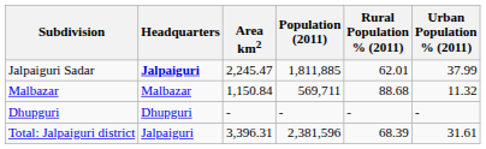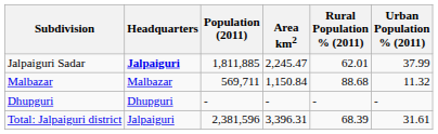 <table class="wikitable sortable">
 <tr>
 <th>Subdivision</th>
 <th>Headquarters</th>
+<th>Population<br>(2011)</th>
 <th><br>Area<br>km<sup>2</sup></th>
-<th>Population<br>(2011)</th>
 <th>Rural<br>Population<br>% (2011)</th>
 <th>Urban<br>Population<br>% (2011)</th>
 </tr>
 <tr>
 <td>Jalpaiguri Sadar</td>
 <td><strong><a href='#'>Jalpaiguri</a></strong></td>
+<td align="right">1,811,885</td>
 <td align="right">2,245.47</td>
-<td align="right">1,811,885</td>
 <td align="right">62.01</td>
 <td align="right">37.99</td>
 </tr>
 <tr>
 <td><a href='#'>Malbazar</a></td>
 <td><a href='#'>Malbazar</a></td>
+<td align="right">569,711</td>
 <td align="right">1,150.84</td>
-<td align="right">569,711</td>
 <td align="right">88.68</td>
 <td align="right">11.32</td>
 </tr>
 <tr>
 <td><a href='#'>Dhupguri</a></td>
 <td><a href='#'>Dhupguri</a></td>
 <td>-</td>
 <td>-</td>
 <td>-</td>
 <td>-</td>
 </tr>
 <tr>
 <td><a href='#'>Total: Jalpaiguri district</a></td>
 <td><a href='#'>Jalpaiguri</a></td>
+<td align="right">2,381,596</td>
 <td align="right">3,396.31</td>
-<td align="right">2,381,596</td>
 <td align="right">68.39</td>
 <td align="right">31.61</td>
 </tr>
 </table>
